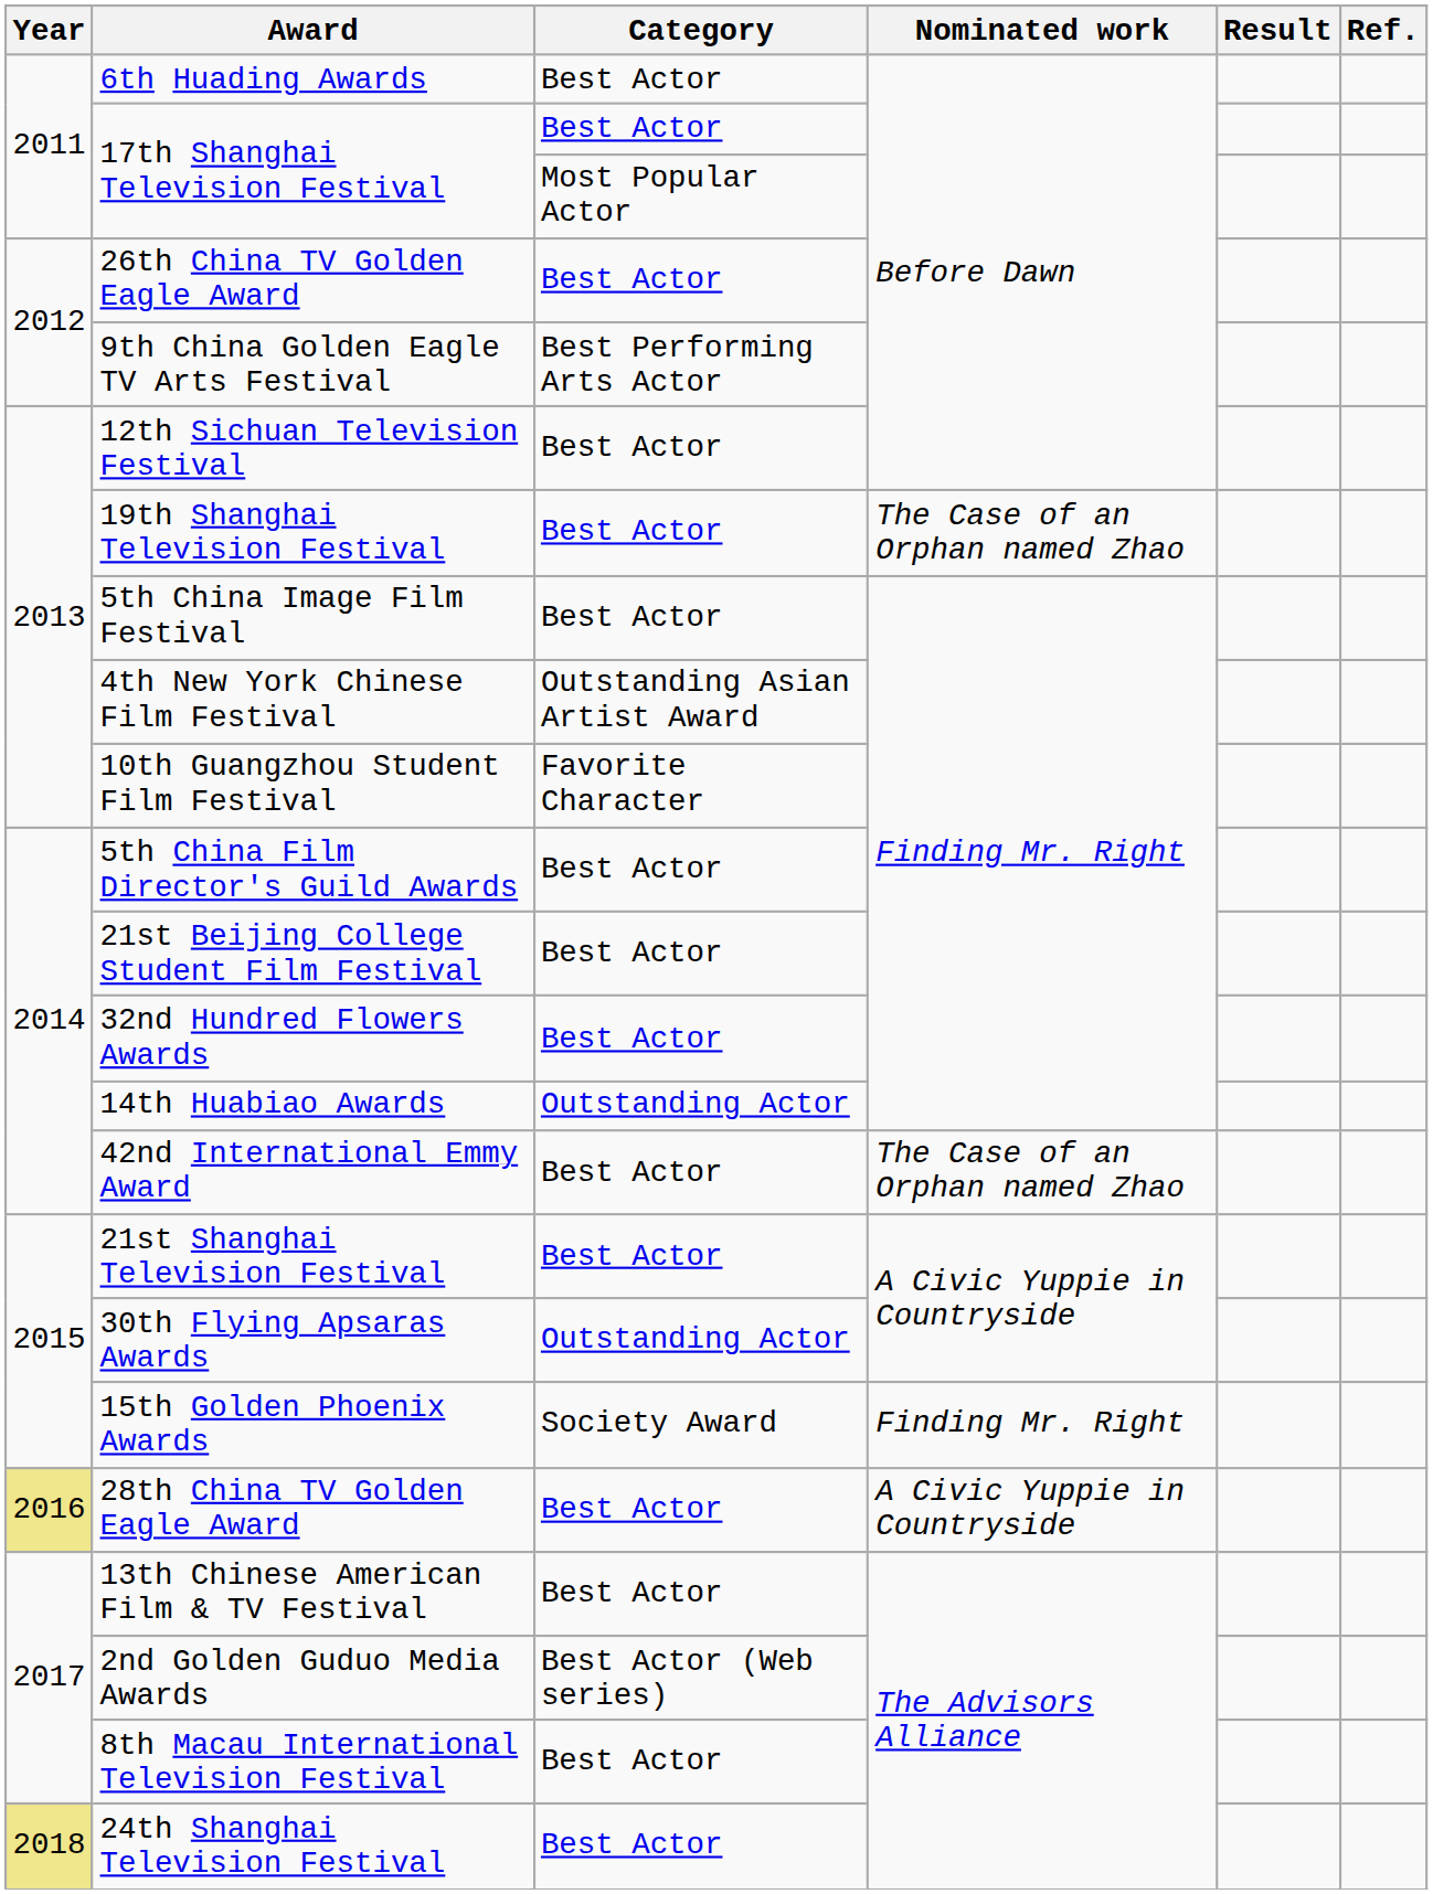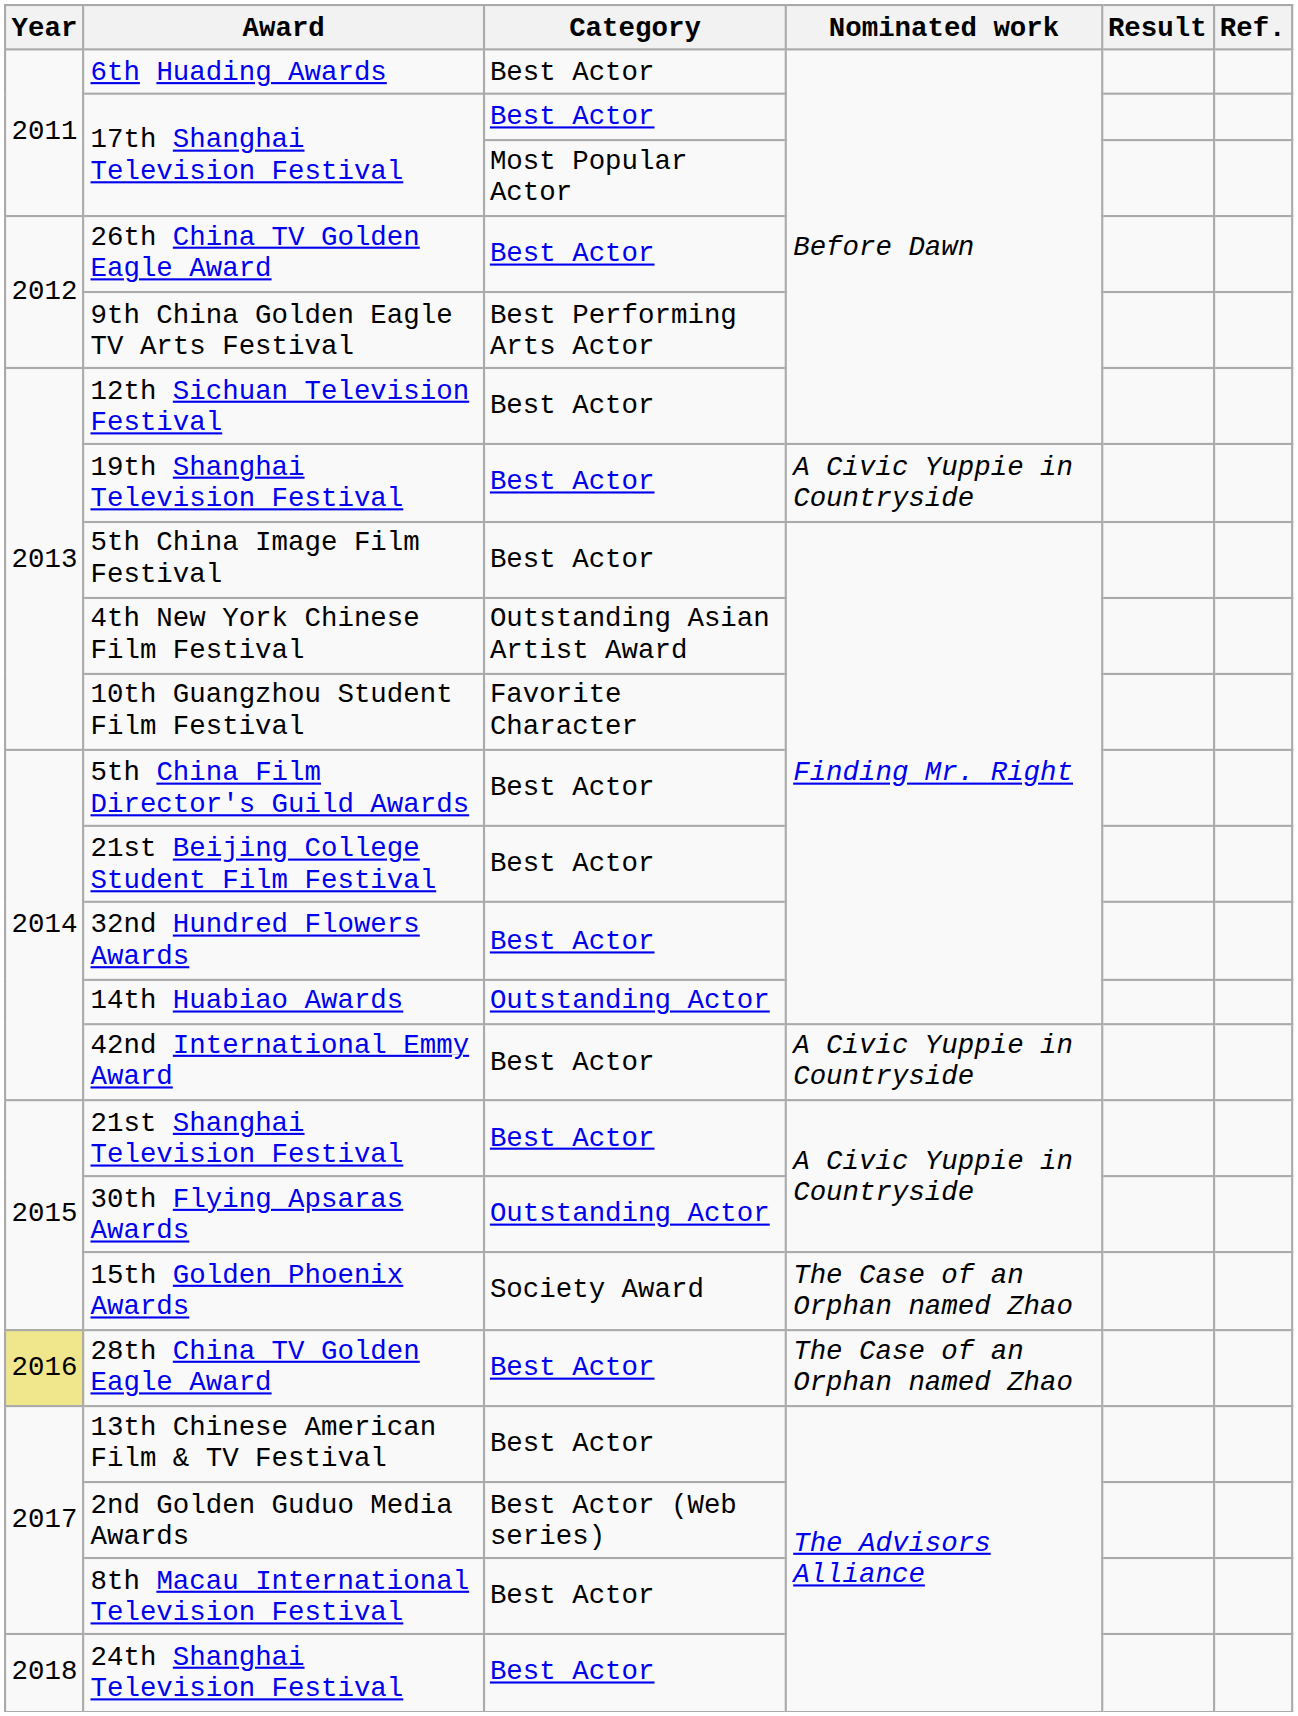 <table class="wikitable sortable">
 <tr>
 <th>Year</th>
 <th>Award</th>
 <th>Category</th>
 <th>Nominated work</th>
 <th>Result</th>
 <th>Ref.</th>
 </tr>
 <tr>
 <td rowspan=3>2011</td>
 <td><a href='#'>6th</a> <a href='#'>Huading Awards</a></td>
 <td>Best Actor</td>
 <td rowspan=6><em>Before Dawn</em></td>
 <td></td>
 <td></td>
 </tr>
 <tr>
 <td rowspan=2>17th <a href='#'>Shanghai Television Festival</a></td>
 <td><a href='#'>Best Actor</a></td>
 <td></td>
 <td></td>
 </tr>
 <tr>
 <td>Most Popular Actor</td>
 <td></td>
 <td></td>
 </tr>
 <tr>
 <td rowspan=2>2012</td>
 <td>26th <a href='#'>China TV Golden Eagle Award</a></td>
 <td><a href='#'>Best Actor</a></td>
 <td></td>
 <td></td>
 </tr>
 <tr>
 <td>9th China Golden Eagle TV Arts Festival</td>
 <td>Best Performing Arts Actor</td>
 <td></td>
 <td></td>
 </tr>
 <tr>
 <td rowspan=5>2013</td>
 <td>12th <a href='#'>Sichuan Television Festival</a></td>
 <td>Best Actor</td>
 <td></td>
 <td></td>
 </tr>
 <tr>
 <td>19th <a href='#'>Shanghai Television Festival</a></td>
 <td><a href='#'>Best Actor</a></td>
-<td><em>The Case of an Orphan named Zhao</em></td>
+<td><em>A Civic Yuppie in Countryside</em></td>
 <td></td>
 <td></td>
 </tr>
 <tr>
 <td>5th China Image Film Festival</td>
 <td>Best Actor</td>
 <td rowspan=7><em><a href='#'>Finding Mr. Right</a></em></td>
 <td></td>
 <td></td>
 </tr>
 <tr>
 <td>4th New York Chinese Film Festival</td>
 <td>Outstanding Asian Artist Award</td>
 <td></td>
 <td></td>
 </tr>
 <tr>
 <td>10th Guangzhou Student Film Festival</td>
 <td>Favorite Character</td>
 <td></td>
 <td></td>
 </tr>
 <tr>
 <td rowspan=5>2014</td>
 <td>5th <a href='#'>China Film Director's Guild Awards</a></td>
 <td>Best Actor</td>
 <td></td>
 <td></td>
 </tr>
 <tr>
 <td>21st <a href='#'>Beijing College Student Film Festival</a></td>
 <td>Best Actor</td>
 <td></td>
 <td></td>
 </tr>
 <tr>
 <td>32nd <a href='#'>Hundred Flowers Awards</a></td>
 <td><a href='#'>Best Actor</a></td>
 <td></td>
 <td></td>
 </tr>
 <tr>
 <td>14th <a href='#'>Huabiao Awards</a></td>
 <td><a href='#'>Outstanding Actor</a></td>
 <td></td>
 <td></td>
 </tr>
 <tr>
 <td>42nd <a href='#'>International Emmy Award</a></td>
 <td>Best Actor</td>
-<td><em>The Case of an Orphan named Zhao</em></td>
+<td><em>A Civic Yuppie in Countryside</em></td>
 <td></td>
 <td></td>
 </tr>
 <tr>
 <td rowspan=3>2015</td>
 <td>21st <a href='#'>Shanghai Television Festival</a></td>
 <td><a href='#'>Best Actor</a></td>
 <td rowspan=2><em>A Civic Yuppie in Countryside</em></td>
 <td></td>
 <td></td>
 </tr>
 <tr>
 <td>30th <a href='#'>Flying Apsaras Awards</a></td>
 <td><a href='#'>Outstanding Actor</a></td>
 <td></td>
 <td></td>
 </tr>
 <tr>
 <td>15th <a href='#'>Golden Phoenix Awards</a></td>
 <td>Society Award</td>
-<td><em>Finding Mr. Right</em></td>
+<td><em>The Case of an Orphan named Zhao</em></td>
 <td></td>
 <td></td>
 </tr>
 <tr>
 <td style="background: khaki;">2016</td>
 <td>28th <a href='#'>China TV Golden Eagle Award</a></td>
 <td><a href='#'>Best Actor</a></td>
-<td><em>A Civic Yuppie in Countryside</em></td>
+<td><em>The Case of an Orphan named Zhao</em></td>
 <td></td>
 <td></td>
 </tr>
 <tr>
 <td rowspan=3>2017</td>
 <td>13th Chinese American Film & TV Festival</td>
 <td>Best Actor</td>
 <td rowspan=4><em><a href='#'>The Advisors Alliance</a></em></td>
 <td></td>
 <td></td>
 </tr>
 <tr>
 <td>2nd Golden Guduo Media Awards</td>
 <td>Best Actor (Web series)</td>
 <td></td>
 <td></td>
 </tr>
 <tr>
 <td>8th <a href='#'>Macau International Television Festival</a></td>
 <td>Best Actor</td>
 <td></td>
 <td></td>
 </tr>
 <tr>
-<td style="background: khaki;">2018</td>
+<td>2018</td>
 <td>24th <a href='#'>Shanghai Television Festival</a></td>
 <td><a href='#'>Best Actor</a></td>
 <td></td>
 <td></td>
 </tr>
 </table>
